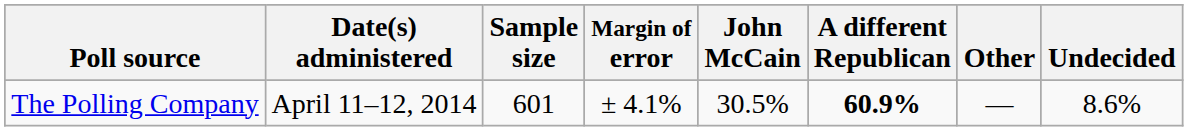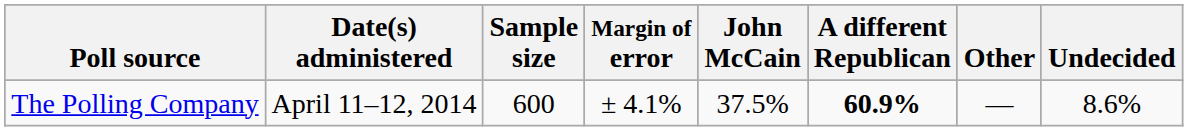 <table class="wikitable" style="text-align:center">
 <tr valign= bottom>
 <th>Poll source</th>
 <th>Date(s)<br>administered</th>
 <th class=small>Sample<br>size</th>
 <th><small>Margin of</small><br>error</th>
 <th>John<br>McCain</th>
 <th>A different<br>Republican</th>
 <th>Other</th>
 <th>Undecided</th>
 </tr>
 <tr>
 <td align=left><a href='#'>The Polling Company</a></td>
 <td>April 11–12, 2014</td>
-<td>601</td>
+<td>600</td>
 <td>± 4.1%</td>
-<td>30.5%</td>
+<td>37.5%</td>
 <td><strong>60.9%</strong></td>
 <td>—</td>
 <td>8.6%</td>
 </tr>
 </table>
